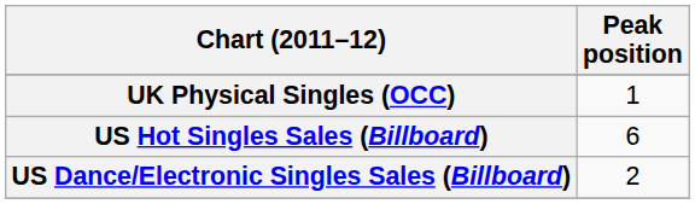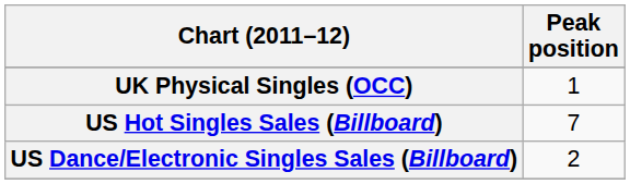 <table class="wikitable sortable plainrowheaders">
 <tr>
 <th>Chart (2011–12)</th>
 <th>Peak<br>position</th>
 </tr>
 <tr>
 </tr>
 <tr>
 </tr>
 <tr>
 <th scope="row">UK Physical Singles (<a href='#'>OCC</a>)</th>
 <td style="text-align:center;">1</td>
 </tr>
 <tr>
 <th scope="row">US <a href='#'>Hot Singles Sales</a> (<em><a href='#'>Billboard</a></em>)</th>
-<td style="text-align:center;">6</td>
+<td style="text-align:center;">7</td>
 </tr>
 <tr>
 <th scope="row">US <a href='#'>Dance/Electronic Singles Sales</a> (<em><a href='#'>Billboard</a></em>)</th>
 <td style="text-align:center;">2</td>
 </tr>
 <tr>
 </tr>
 </table>
